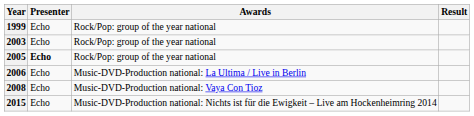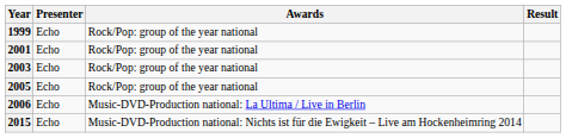 <table class="wikitable">
 <tr>
 <th>Year</th>
 <th>Presenter</th>
 <th>Awards</th>
 <th>Result</th>
 </tr>
 <tr>
 <th>1999</th>
 <td>Echo</td>
 <td>Rock/Pop: group of the year national</td>
 <td></td>
 </tr>
 <tr>
+<th>2001</th>
+<td>Echo</td>
+<td>Rock/Pop: group of the year national</td>
+<td></td>
+</tr>
+<tr>
 <th>2003</th>
 <td>Echo</td>
 <td>Rock/Pop: group of the year national</td>
 <td></td>
 </tr>
 <tr>
 <th>2005</th>
-<td><strong>Echo</strong></td>
+<td>Echo</td>
 <td>Rock/Pop: group of the year national</td>
 <td></td>
 </tr>
 <tr>
 <th>2006</th>
 <td>Echo</td>
 <td>Music-DVD-Production national: <a href='#'>La Ultima / Live in Berlin</a></td>
 <td></td>
 </tr>
 <tr>
-<th>2008</th>
-<td>Echo</td>
-<td>Music-DVD-Production national: <a href='#'>Vaya Con Tioz</a></td>
-<td></td>
-</tr>
-<tr>
 <th>2015</th>
 <td>Echo</td>
 <td>Music-DVD-Production national: Nichts ist für die Ewigkeit – Live am Hockenheimring 2014</td>
 <td></td>
 </tr>
 </table>
